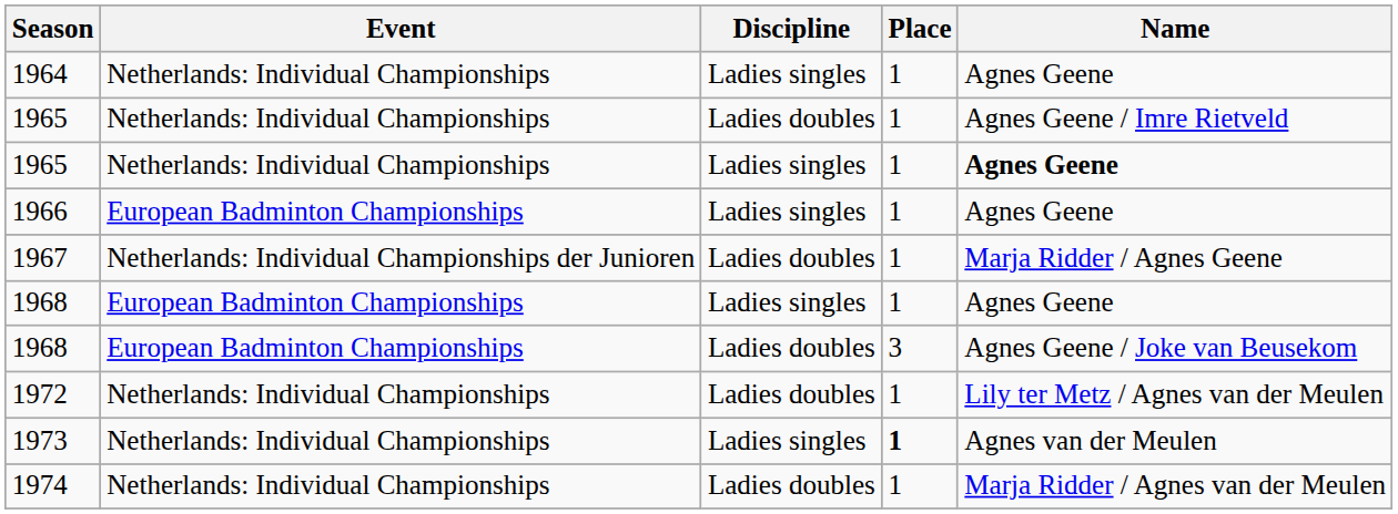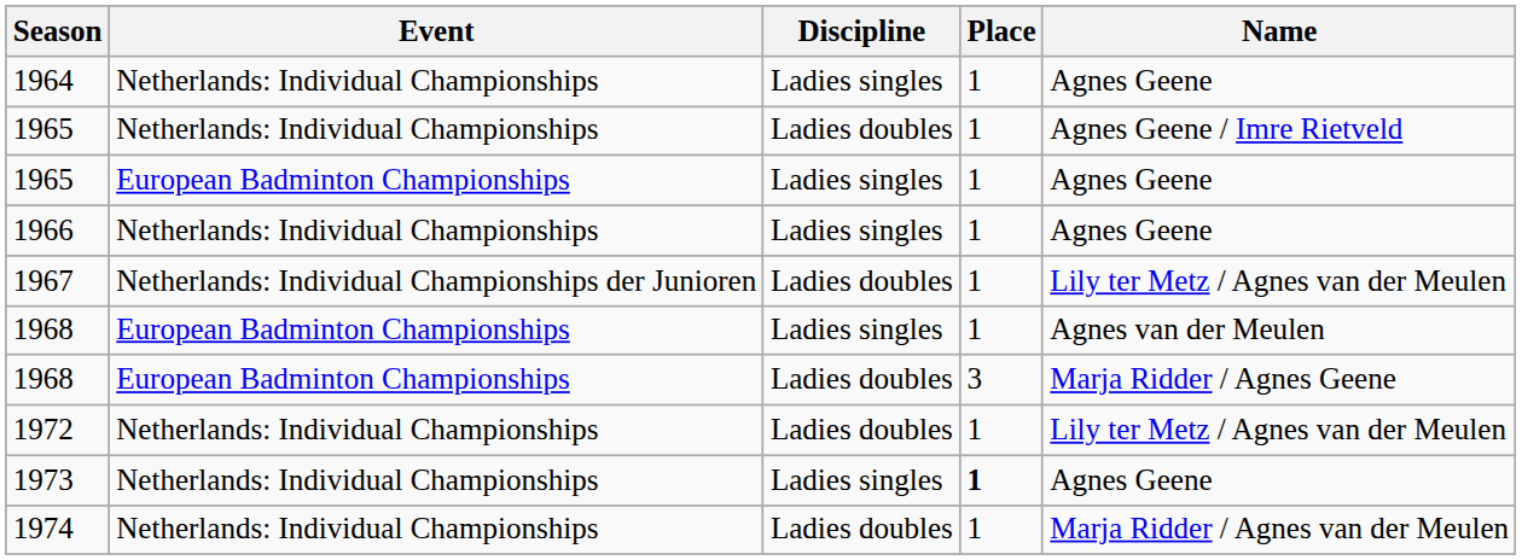 <table class=wikitable style=font-size:90%;>
 <tr>
 <th>Season</th>
 <th>Event</th>
 <th>Discipline</th>
 <th>Place</th>
 <th>Name</th>
 </tr>
 <tr>
 <td>1964</td>
 <td>Netherlands: Individual Championships</td>
 <td>Ladies singles</td>
 <td>1</td>
 <td>Agnes Geene</td>
 </tr>
 <tr>
 <td>1965</td>
 <td>Netherlands: Individual Championships</td>
 <td>Ladies doubles</td>
 <td>1</td>
 <td>Agnes Geene / <a href='#'>Imre Rietveld</a></td>
 </tr>
 <tr>
 <td>1965</td>
-<td>Netherlands: Individual Championships</td>
+<td><a href='#'>European Badminton Championships</a></td>
 <td>Ladies singles</td>
 <td>1</td>
-<td><strong>Agnes Geene</strong></td>
+<td>Agnes Geene</td>
 </tr>
 <tr>
 <td>1966</td>
-<td><a href='#'>European Badminton Championships</a></td>
+<td>Netherlands: Individual Championships</td>
 <td>Ladies singles</td>
 <td>1</td>
 <td>Agnes Geene</td>
 </tr>
 <tr>
 <td>1967</td>
 <td>Netherlands: Individual Championships der Junioren</td>
 <td>Ladies doubles</td>
 <td>1</td>
-<td><a href='#'>Marja Ridder</a> / Agnes Geene</td>
+<td><a href='#'>Lily ter Metz</a> / Agnes van der Meulen</td>
 </tr>
 <tr>
 <td>1968</td>
 <td><a href='#'>European Badminton Championships</a></td>
 <td>Ladies singles</td>
 <td>1</td>
-<td>Agnes Geene</td>
+<td>Agnes van der Meulen</td>
 </tr>
 <tr>
 <td>1968</td>
 <td><a href='#'>European Badminton Championships</a></td>
 <td>Ladies doubles</td>
 <td>3</td>
-<td>Agnes Geene / <a href='#'>Joke van Beusekom</a></td>
+<td><a href='#'>Marja Ridder</a> / Agnes Geene</td>
 </tr>
 <tr>
 <td>1972</td>
 <td>Netherlands: Individual Championships</td>
 <td>Ladies doubles</td>
 <td>1</td>
 <td><a href='#'>Lily ter Metz</a> / Agnes van der Meulen</td>
 </tr>
 <tr>
 <td>1973</td>
 <td>Netherlands: Individual Championships</td>
 <td>Ladies singles</td>
 <td><strong>1</strong></td>
-<td>Agnes van der Meulen</td>
+<td>Agnes Geene</td>
 </tr>
 <tr>
 <td>1974</td>
 <td>Netherlands: Individual Championships</td>
 <td>Ladies doubles</td>
 <td>1</td>
 <td><a href='#'>Marja Ridder</a> / Agnes van der Meulen</td>
 </tr>
 </table>
